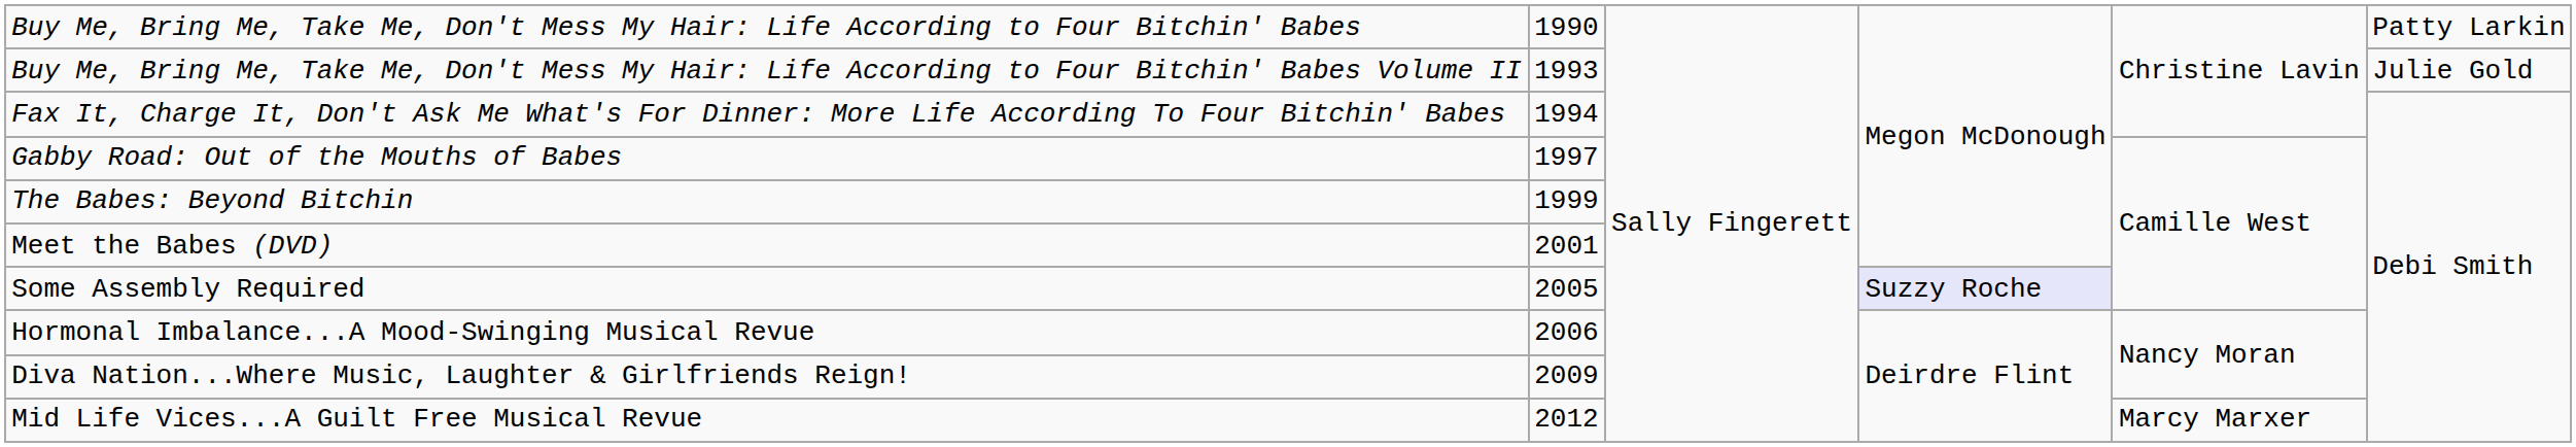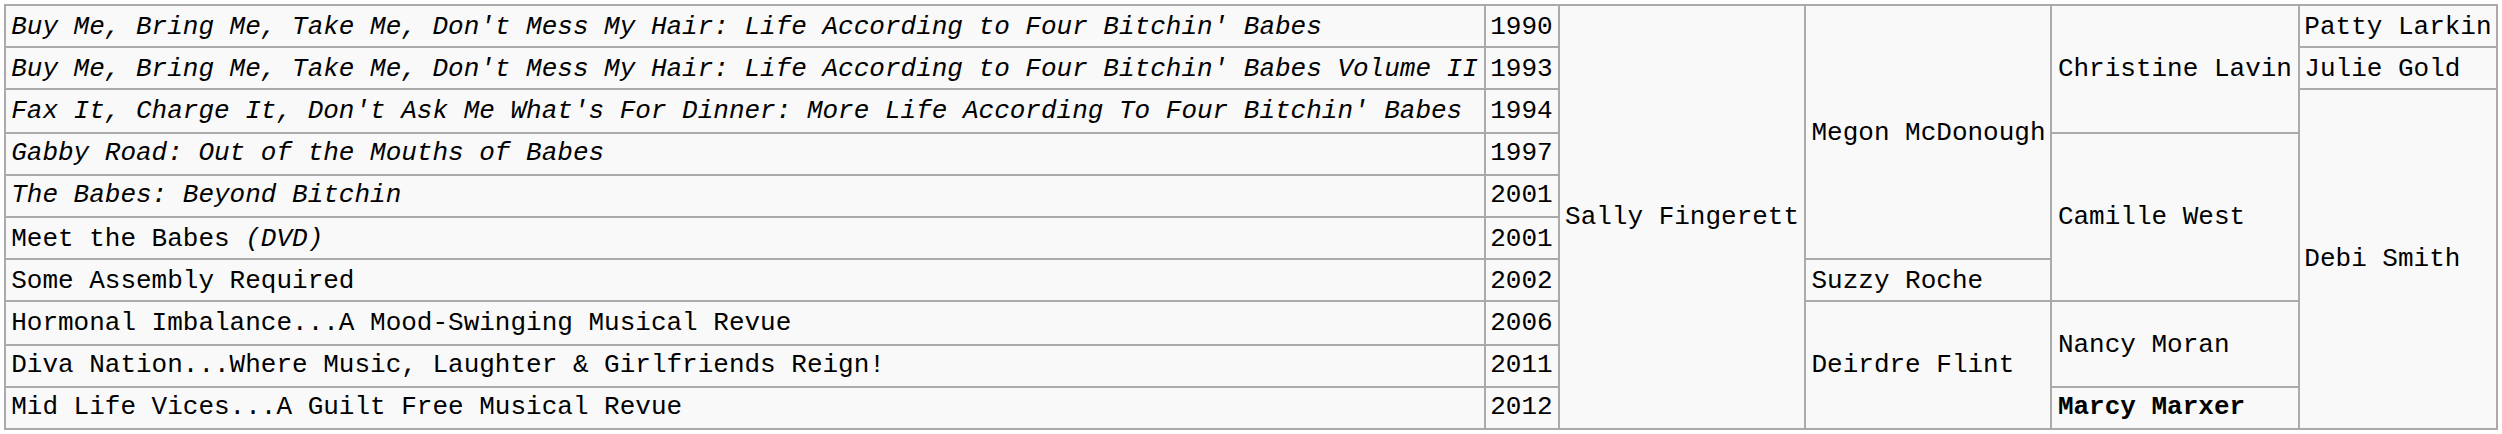 <table class="wikitable sortable plainlinks">
 <tr>
 <td><em>Buy Me, Bring Me, Take Me, Don't Mess My Hair: Life According to Four Bitchin' Babes</em></td>
 <td>1990</td>
 <td rowspan="10">Sally Fingerett</td>
 <td rowspan="6">Megon McDonough</td>
 <td rowspan="3">Christine Lavin</td>
 <td>Patty Larkin</td>
 </tr>
 <tr>
 <td><em>Buy Me, Bring Me, Take Me, Don't Mess My Hair: Life According to Four Bitchin' Babes Volume II</em></td>
 <td>1993</td>
 <td>Julie Gold</td>
 </tr>
 <tr>
 <td><em>Fax It, Charge It, Don't Ask Me What's For Dinner: More Life According To Four Bitchin' Babes</em></td>
 <td>1994</td>
 <td rowspan="8">Debi Smith</td>
 </tr>
 <tr>
 <td><em>Gabby Road: Out of the Mouths of Babes</em></td>
 <td>1997</td>
 <td rowspan="4">Camille West</td>
 </tr>
 <tr>
 <td><em>The Babes: Beyond Bitchin<strong></td>
-<td>1999</td>
+<td>2001</td>
 </tr>
 <tr>
 <td></em>Meet the Babes<em> (DVD)</td>
 <td>2001</td>
 </tr>
 <tr>
 <td></em>Some Assembly Required<em></td>
-<td>2005</td>
-<td style="background: lavender;">Suzzy Roche</td>
+<td>2002</td>
+<td>Suzzy Roche</td>
 </tr>
 <tr>
 <td></em>Hormonal Imbalance...A Mood-Swinging Musical Revue<em></td>
 <td>2006</td>
 <td rowspan="3">Deirdre Flint</td>
 <td rowspan="2">Nancy Moran</td>
 </tr>
 <tr>
 <td></em>Diva Nation...Where Music, Laughter & Girlfriends Reign!<em></td>
-<td>2009</td>
+<td>2011</td>
 </tr>
 <tr>
 <td></em>Mid Life Vices...A Guilt Free Musical Revue<em></td>
 <td>2012</td>
-<td>Marcy Marxer</td>
+<td><strong>Marcy Marxer</strong></td>
 </tr>
 </table>
